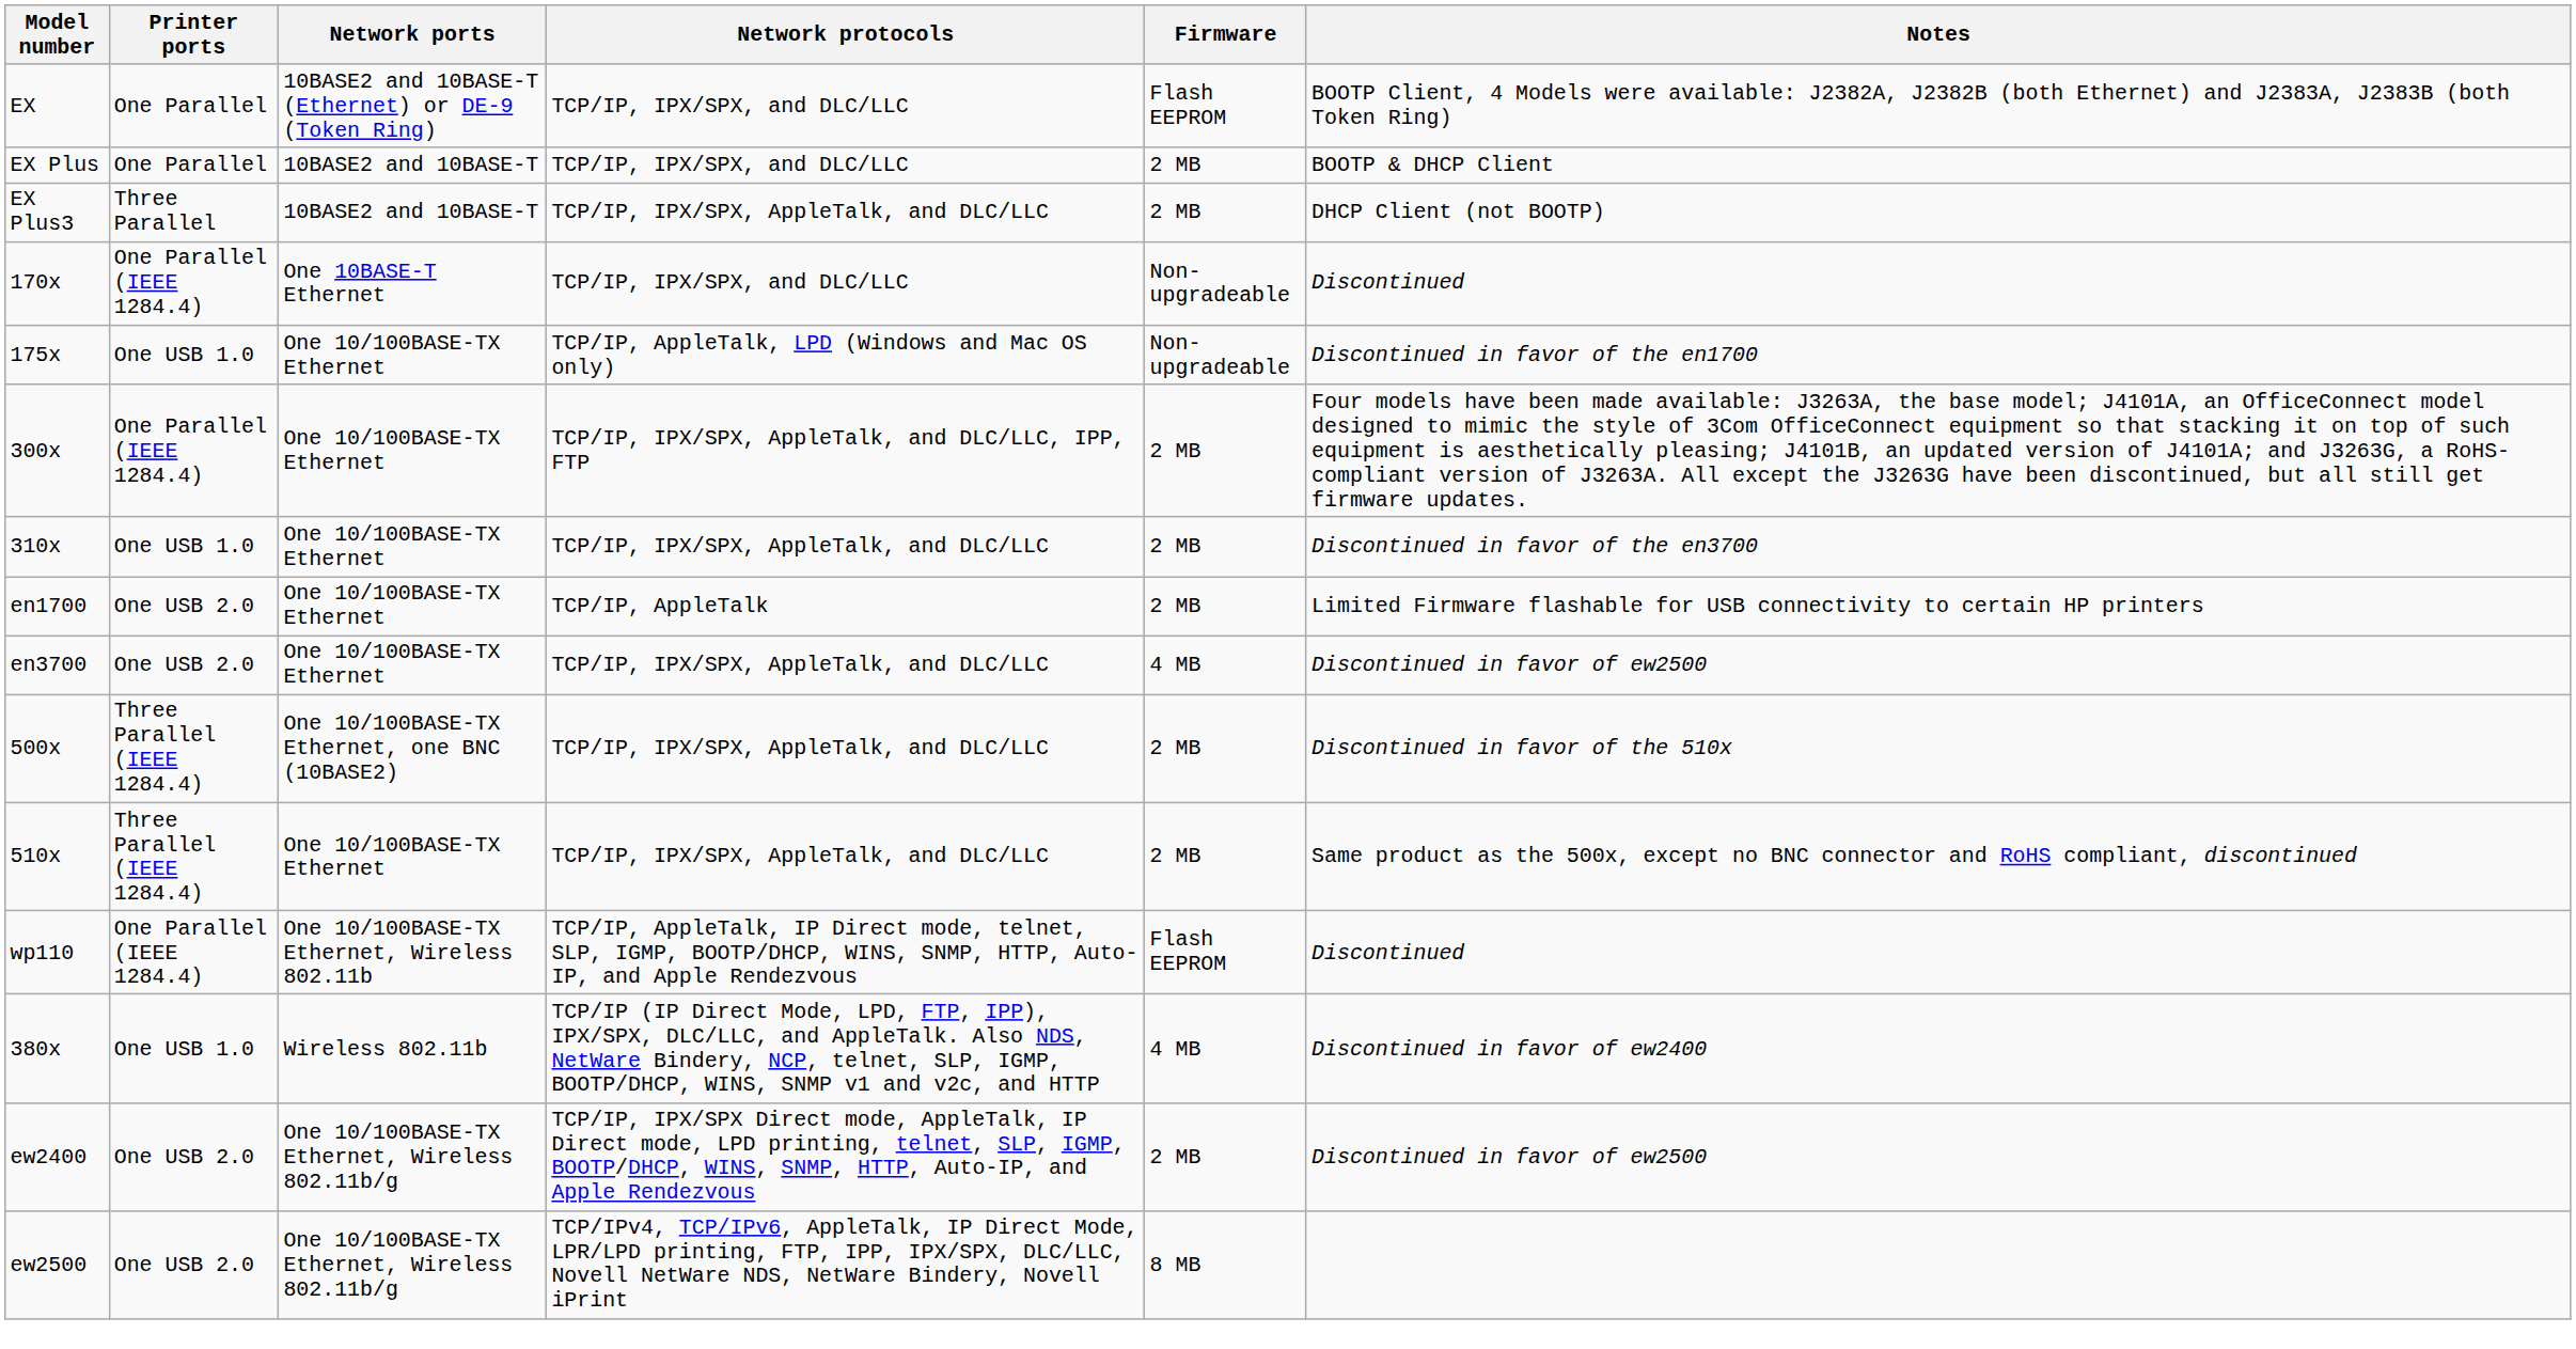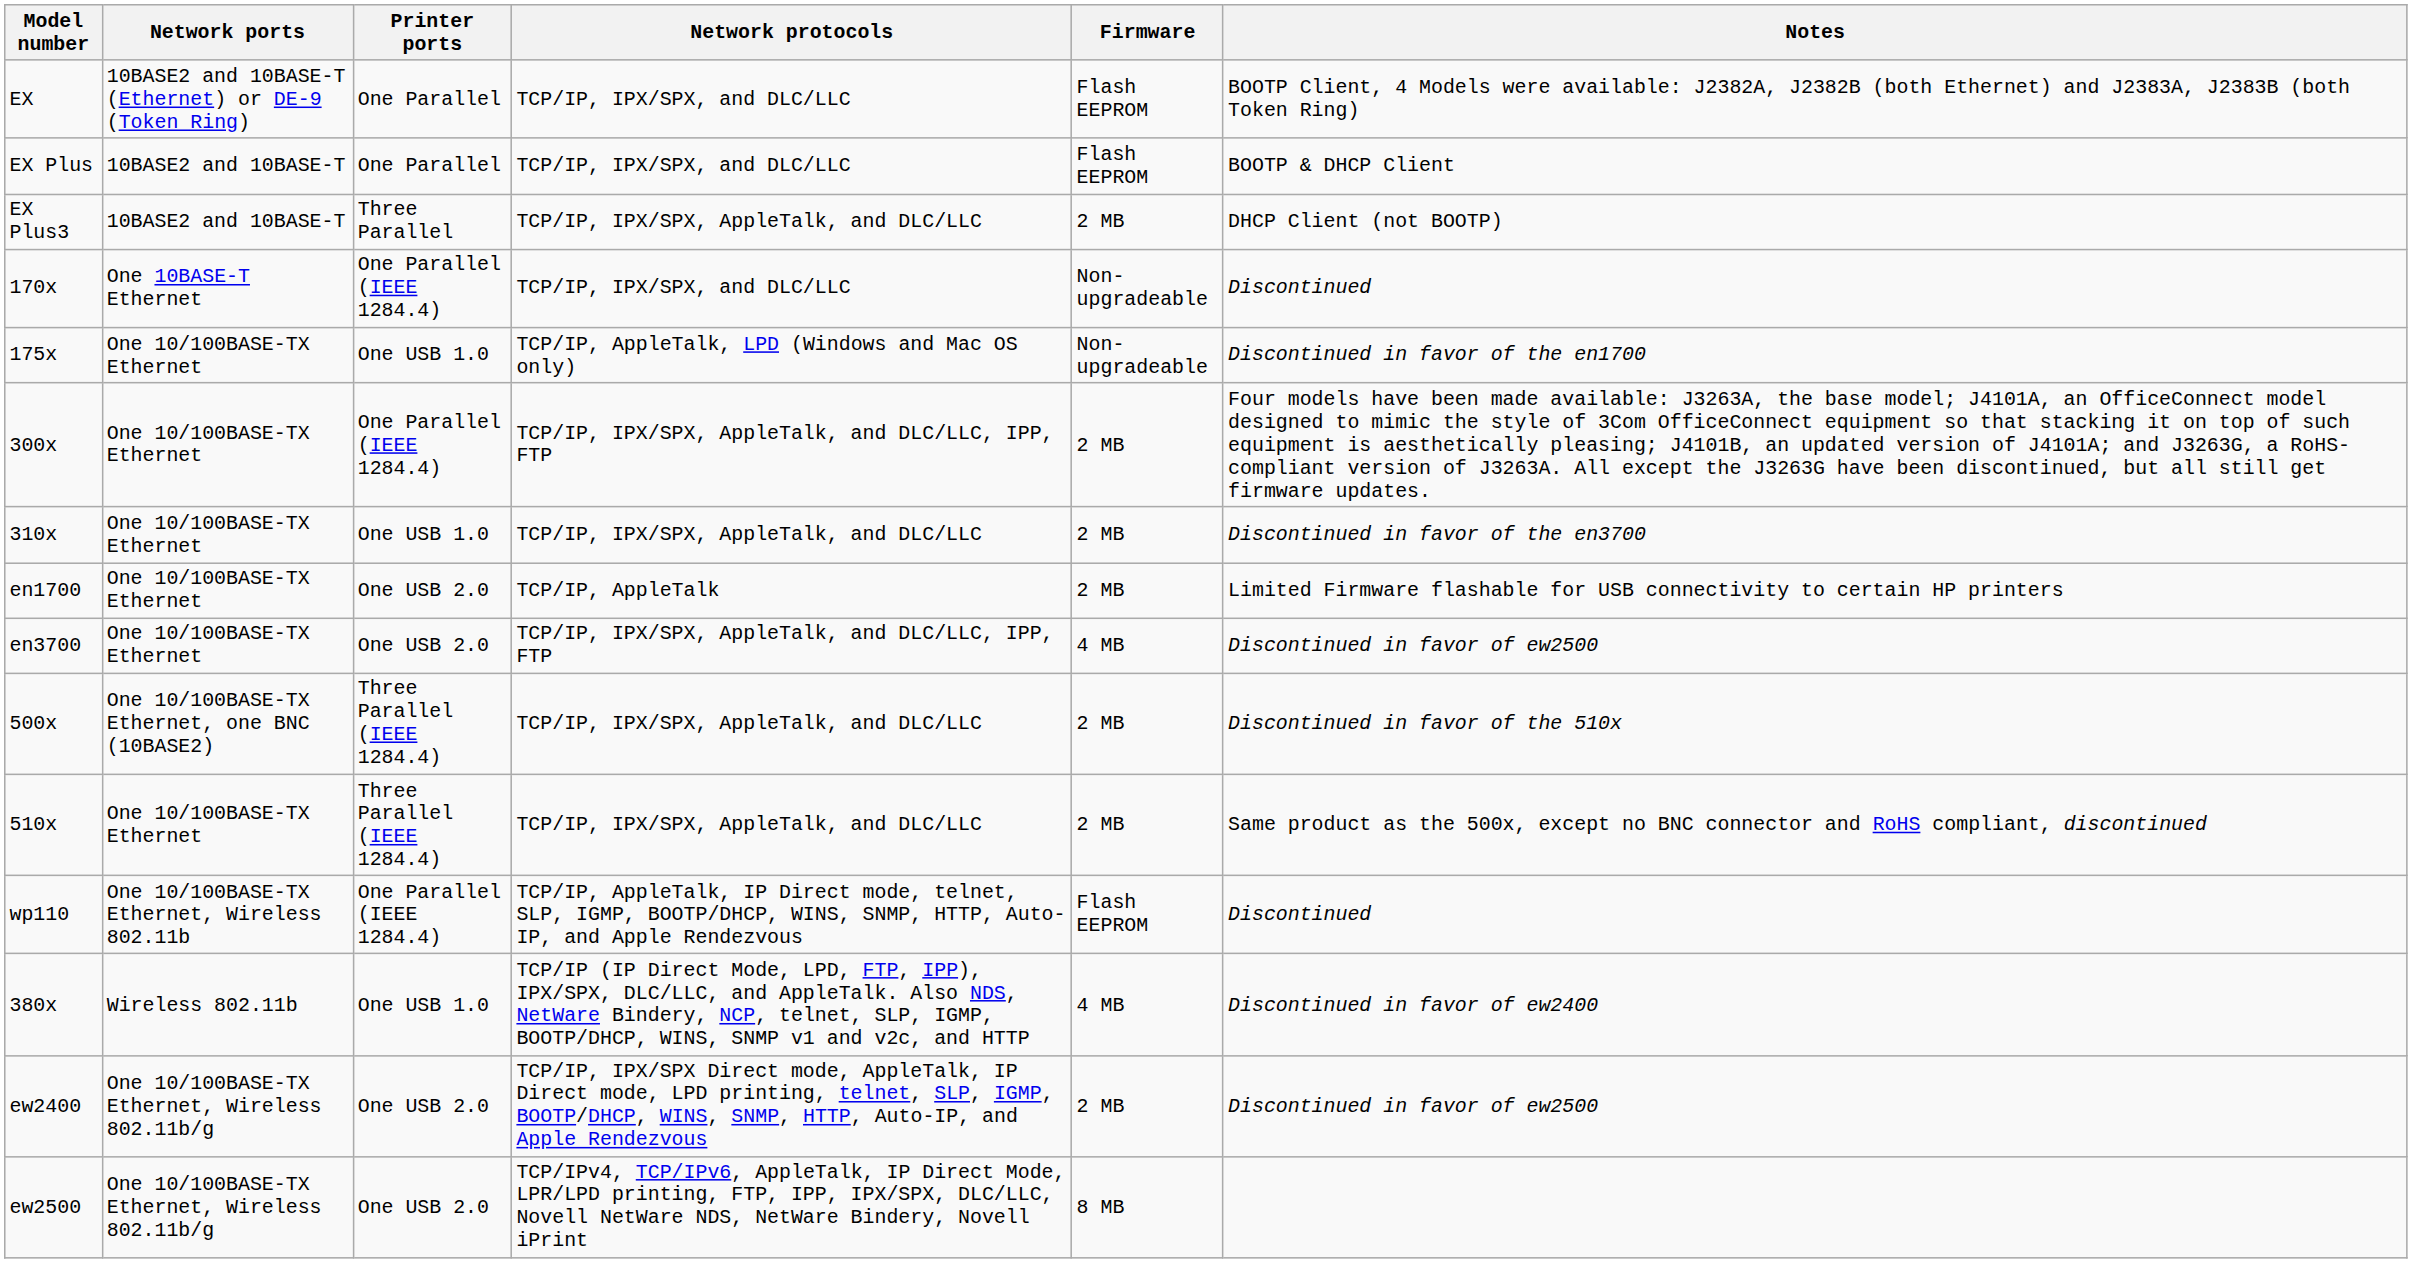 <table class="wikitable">
 <tr>
 <th>Model number</th>
+<th>Network ports</th>
 <th>Printer ports</th>
-<th>Network ports</th>
 <th>Network protocols</th>
 <th>Firmware</th>
 <th>Notes</th>
 </tr>
 <tr>
 <td>EX</td>
+<td>10BASE2 and 10BASE-T (<a href='#'>Ethernet</a>) or <a href='#'>DE-9</a> (<a href='#'>Token Ring</a>)</td>
 <td>One Parallel</td>
-<td>10BASE2 and 10BASE-T (<a href='#'>Ethernet</a>) or <a href='#'>DE-9</a> (<a href='#'>Token Ring</a>)</td>
 <td>TCP/IP, IPX/SPX, and DLC/LLC</td>
 <td>Flash EEPROM</td>
 <td>BOOTP Client, 4 Models were available: J2382A, J2382B (both Ethernet) and J2383A, J2383B (both Token Ring)</td>
 </tr>
 <tr>
 <td>EX Plus</td>
+<td>10BASE2 and 10BASE-T</td>
 <td>One Parallel</td>
-<td>10BASE2 and 10BASE-T</td>
 <td>TCP/IP, IPX/SPX, and DLC/LLC</td>
-<td>2 MB</td>
+<td>Flash EEPROM</td>
 <td>BOOTP & DHCP Client</td>
 </tr>
 <tr>
 <td>EX Plus3</td>
+<td>10BASE2 and 10BASE-T</td>
 <td>Three Parallel</td>
-<td>10BASE2 and 10BASE-T</td>
 <td>TCP/IP, IPX/SPX, AppleTalk, and DLC/LLC</td>
 <td>2 MB</td>
 <td>DHCP Client (not BOOTP)</td>
 </tr>
 <tr>
 <td>170x</td>
+<td>One <a href='#'>10BASE-T</a> Ethernet</td>
 <td>One Parallel (<a href='#'>IEEE</a> 1284.4)</td>
-<td>One <a href='#'>10BASE-T</a> Ethernet</td>
 <td>TCP/IP, IPX/SPX, and DLC/LLC</td>
 <td>Non-upgradeable</td>
 <td><em>Discontinued</em></td>
 </tr>
 <tr>
 <td>175x</td>
+<td>One 10/100BASE-TX Ethernet</td>
 <td>One USB 1.0</td>
-<td>One 10/100BASE-TX Ethernet</td>
 <td>TCP/IP, AppleTalk, <a href='#'>LPD</a> (Windows and Mac OS only)</td>
 <td>Non-upgradeable</td>
 <td><em>Discontinued in favor of the en1700</em></td>
 </tr>
 <tr>
 <td>300x</td>
+<td>One 10/100BASE-TX Ethernet</td>
 <td>One Parallel (<a href='#'>IEEE</a> 1284.4)</td>
-<td>One 10/100BASE-TX Ethernet</td>
 <td>TCP/IP, IPX/SPX, AppleTalk, and DLC/LLC, IPP, FTP</td>
 <td>2 MB</td>
 <td>Four models have been made available: J3263A, the base model; J4101A, an OfficeConnect model designed to mimic the style of 3Com OfficeConnect equipment so that stacking it on top of such equipment is aesthetically pleasing; J4101B, an updated version of J4101A; and J3263G, a RoHS-compliant version of J3263A. All except the J3263G have been discontinued, but all still get firmware updates.</td>
 </tr>
 <tr>
 <td>310x</td>
+<td>One 10/100BASE-TX Ethernet</td>
 <td>One USB 1.0</td>
-<td>One 10/100BASE-TX Ethernet</td>
 <td>TCP/IP, IPX/SPX, AppleTalk, and DLC/LLC</td>
 <td>2 MB</td>
 <td><em>Discontinued in favor of the en3700</em></td>
 </tr>
 <tr>
 <td>en1700</td>
+<td>One 10/100BASE-TX Ethernet</td>
 <td>One USB 2.0</td>
-<td>One 10/100BASE-TX Ethernet</td>
 <td>TCP/IP, AppleTalk</td>
 <td>2 MB</td>
 <td>Limited Firmware flashable for USB connectivity to certain HP printers</td>
 </tr>
 <tr>
 <td>en3700</td>
+<td>One 10/100BASE-TX Ethernet</td>
 <td>One USB 2.0</td>
-<td>One 10/100BASE-TX Ethernet</td>
-<td>TCP/IP, IPX/SPX, AppleTalk, and DLC/LLC</td>
+<td>TCP/IP, IPX/SPX, AppleTalk, and DLC/LLC, IPP, FTP</td>
 <td>4 MB</td>
 <td><em>Discontinued in favor of ew2500</em></td>
 </tr>
 <tr>
 <td>500x</td>
+<td>One 10/100BASE-TX Ethernet, one BNC (10BASE2)</td>
 <td>Three Parallel (<a href='#'>IEEE</a> 1284.4)</td>
-<td>One 10/100BASE-TX Ethernet, one BNC (10BASE2)</td>
 <td>TCP/IP, IPX/SPX, AppleTalk, and DLC/LLC</td>
 <td>2 MB</td>
 <td><em>Discontinued in favor of the 510x</em></td>
 </tr>
 <tr>
 <td>510x</td>
+<td>One 10/100BASE-TX Ethernet</td>
 <td>Three Parallel (<a href='#'>IEEE</a> 1284.4)</td>
-<td>One 10/100BASE-TX Ethernet</td>
 <td>TCP/IP, IPX/SPX, AppleTalk, and DLC/LLC</td>
 <td>2 MB</td>
 <td>Same product as the 500x, except no BNC connector and <a href='#'>RoHS</a> compliant, <em>discontinued</em></td>
 </tr>
 <tr>
 <td>wp110</td>
+<td>One 10/100BASE-TX Ethernet, Wireless 802.11b</td>
 <td>One Parallel (IEEE 1284.4)</td>
-<td>One 10/100BASE-TX Ethernet, Wireless 802.11b</td>
 <td>TCP/IP, AppleTalk, IP Direct mode, telnet, SLP, IGMP, BOOTP/DHCP, WINS, SNMP, HTTP, Auto-IP, and Apple Rendezvous</td>
 <td>Flash EEPROM</td>
 <td><em>Discontinued</em></td>
 </tr>
 <tr>
 <td>380x</td>
+<td>Wireless 802.11b</td>
 <td>One USB 1.0</td>
-<td>Wireless 802.11b</td>
 <td>TCP/IP (IP Direct Mode, LPD, <a href='#'>FTP</a>, <a href='#'>IPP</a>), IPX/SPX, DLC/LLC, and AppleTalk. Also <a href='#'>NDS</a>, <a href='#'>NetWare</a> Bindery, <a href='#'>NCP</a>, telnet, SLP, IGMP, BOOTP/DHCP, WINS, SNMP v1 and v2c, and HTTP</td>
 <td>4 MB</td>
 <td><em>Discontinued in favor of ew2400</em></td>
 </tr>
 <tr>
 <td>ew2400</td>
+<td>One 10/100BASE-TX Ethernet, Wireless 802.11b/g</td>
 <td>One USB 2.0</td>
-<td>One 10/100BASE-TX Ethernet, Wireless 802.11b/g</td>
 <td>TCP/IP, IPX/SPX Direct mode, AppleTalk, IP Direct mode, LPD printing, <a href='#'>telnet</a>, <a href='#'>SLP</a>, <a href='#'>IGMP</a>, <a href='#'>BOOTP</a>/<a href='#'>DHCP</a>, <a href='#'>WINS</a>, <a href='#'>SNMP</a>, <a href='#'>HTTP</a>, Auto-IP, and <a href='#'>Apple Rendezvous</a></td>
 <td>2 MB</td>
 <td><em>Discontinued in favor of ew2500</em></td>
 </tr>
 <tr>
 <td>ew2500</td>
+<td>One 10/100BASE-TX Ethernet, Wireless 802.11b/g</td>
 <td>One USB 2.0</td>
-<td>One 10/100BASE-TX Ethernet, Wireless 802.11b/g</td>
 <td>TCP/IPv4, <a href='#'>TCP/IPv6</a>, AppleTalk, IP Direct Mode, LPR/LPD printing, FTP, IPP, IPX/SPX, DLC/LLC, Novell NetWare NDS, NetWare Bindery, Novell iPrint</td>
 <td>8 MB</td>
 <td></td>
 </tr>
 </table>
